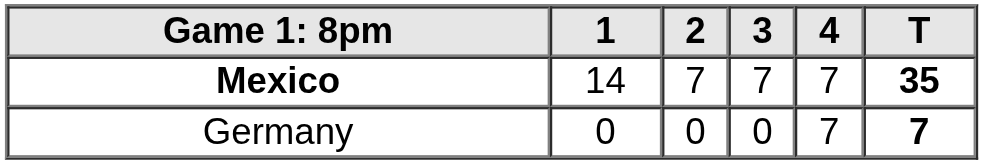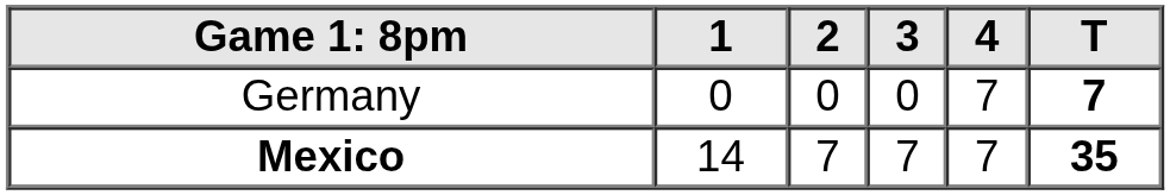 <table border=1 cellspacing=0 width=425 style="margin-left:3em;">
 <tr style="text-align:center; background-color:#e6e6e6;">
 <th>Game 1: 8pm</th>
 <th>1</th>
 <th>2</th>
 <th>3</th>
 <th>4</th>
 <th>T</th>
 </tr>
 <tr style="text-align:center">
+<td> Germany</td>
+<td>0</td>
+<td>0</td>
+<td>0</td>
+<td>7</td>
+<th>7</th>
+</tr>
+<tr style="text-align:center">
 <th> Mexico</th>
 <td>14</td>
 <td>7</td>
 <td>7</td>
 <td>7</td>
 <th>35</th>
 </tr>
-<tr style="text-align:center">
-<td> Germany</td>
-<td>0</td>
-<td>0</td>
-<td>0</td>
-<td>7</td>
-<th>7</th>
-</tr>
 </table>
